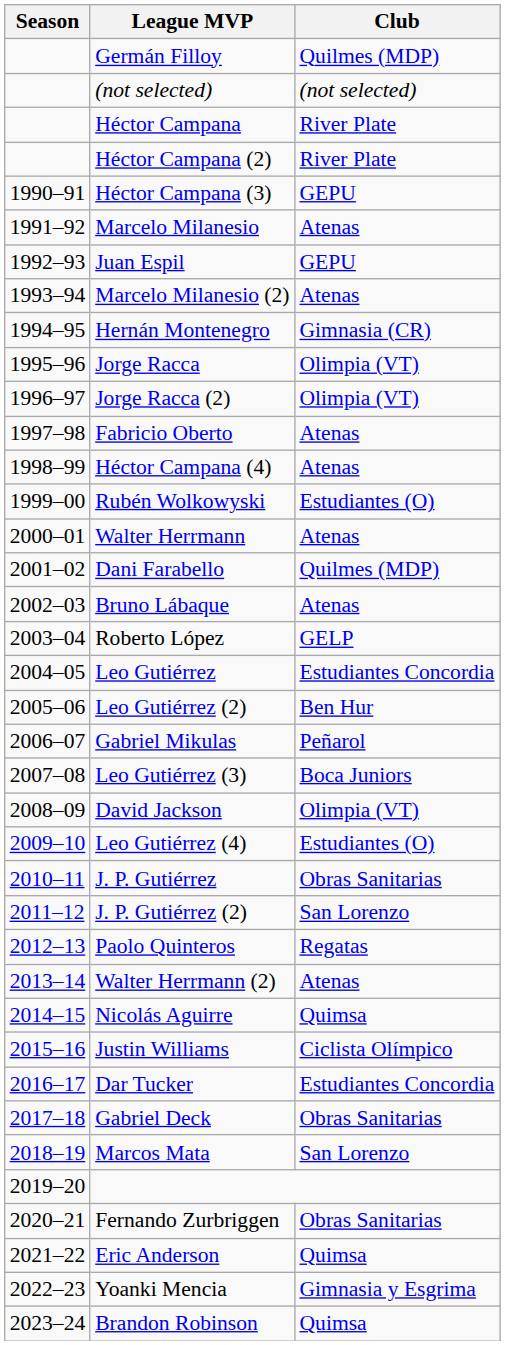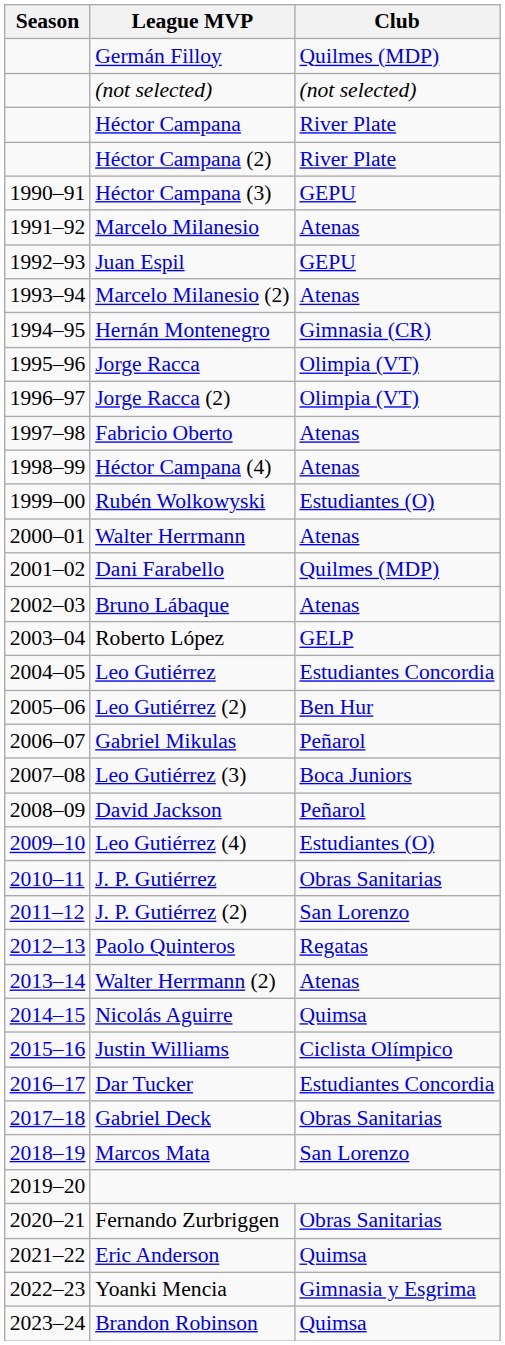 <table class="wikitable sortable">
 <tr>
 <th>Season</th>
 <th>League MVP</th>
 <th>Club</th>
 </tr>
 <tr>
 <td></td>
 <td> <a href='#'>Germán Filloy</a></td>
 <td><a href='#'>Quilmes (MDP)</a></td>
 </tr>
 <tr>
 <td></td>
 <td><em>(not selected)</em></td>
 <td><em>(not selected)</em></td>
 </tr>
 <tr>
 <td></td>
 <td> <a href='#'>Héctor Campana</a></td>
 <td><a href='#'>River Plate</a></td>
 </tr>
 <tr>
 <td></td>
 <td> <a href='#'>Héctor Campana</a> (2)</td>
 <td><a href='#'>River Plate</a></td>
 </tr>
 <tr>
 <td>1990–91</td>
 <td> <a href='#'>Héctor Campana</a> (3)</td>
 <td><a href='#'>GEPU</a></td>
 </tr>
 <tr>
 <td>1991–92</td>
 <td> <a href='#'>Marcelo Milanesio</a></td>
 <td><a href='#'>Atenas</a></td>
 </tr>
 <tr>
 <td>1992–93</td>
 <td> <a href='#'>Juan Espil</a></td>
 <td><a href='#'>GEPU</a></td>
 </tr>
 <tr>
 <td>1993–94</td>
 <td> <a href='#'>Marcelo Milanesio</a> (2)</td>
 <td><a href='#'>Atenas</a></td>
 </tr>
 <tr>
 <td>1994–95</td>
 <td> <a href='#'>Hernán Montenegro</a></td>
 <td><a href='#'>Gimnasia (CR)</a></td>
 </tr>
 <tr>
 <td>1995–96</td>
 <td> <a href='#'>Jorge Racca</a></td>
 <td><a href='#'>Olimpia (VT)</a></td>
 </tr>
 <tr>
 <td>1996–97</td>
 <td> <a href='#'>Jorge Racca</a> (2)</td>
 <td><a href='#'>Olimpia (VT)</a></td>
 </tr>
 <tr>
 <td>1997–98</td>
 <td> <a href='#'>Fabricio Oberto</a></td>
 <td><a href='#'>Atenas</a></td>
 </tr>
 <tr>
 <td>1998–99</td>
 <td> <a href='#'>Héctor Campana</a> (4)</td>
 <td><a href='#'>Atenas</a></td>
 </tr>
 <tr>
 <td>1999–00</td>
 <td> <a href='#'>Rubén Wolkowyski</a></td>
 <td><a href='#'>Estudiantes (O)</a></td>
 </tr>
 <tr>
 <td>2000–01</td>
 <td> <a href='#'>Walter Herrmann</a></td>
 <td><a href='#'>Atenas</a></td>
 </tr>
 <tr>
 <td>2001–02</td>
 <td> <a href='#'>Dani Farabello</a></td>
 <td><a href='#'>Quilmes (MDP)</a></td>
 </tr>
 <tr>
 <td>2002–03</td>
 <td> <a href='#'>Bruno Lábaque</a></td>
 <td><a href='#'>Atenas</a></td>
 </tr>
 <tr>
 <td>2003–04</td>
 <td> Roberto López</td>
 <td><a href='#'>GELP</a></td>
 </tr>
 <tr>
 <td>2004–05</td>
 <td> <a href='#'>Leo Gutiérrez</a></td>
 <td><a href='#'>Estudiantes Concordia</a></td>
 </tr>
 <tr>
 <td>2005–06</td>
 <td> <a href='#'>Leo Gutiérrez</a> (2)</td>
 <td><a href='#'>Ben Hur</a></td>
 </tr>
 <tr>
 <td>2006–07</td>
 <td> <a href='#'>Gabriel Mikulas</a></td>
 <td><a href='#'>Peñarol</a></td>
 </tr>
 <tr>
 <td>2007–08</td>
 <td> <a href='#'>Leo Gutiérrez</a> (3)</td>
 <td><a href='#'>Boca Juniors</a></td>
 </tr>
 <tr>
 <td>2008–09</td>
 <td> <a href='#'>David Jackson</a></td>
-<td><a href='#'>Olimpia (VT)</a></td>
+<td><a href='#'>Peñarol</a></td>
 </tr>
 <tr>
 <td><a href='#'>2009–10</a></td>
 <td> <a href='#'>Leo Gutiérrez</a> (4)</td>
 <td><a href='#'>Estudiantes (O)</a></td>
 </tr>
 <tr>
 <td><a href='#'>2010–11</a></td>
 <td> <a href='#'>J. P. Gutiérrez</a></td>
 <td><a href='#'>Obras Sanitarias</a></td>
 </tr>
 <tr>
 <td><a href='#'>2011–12</a></td>
 <td> <a href='#'>J. P. Gutiérrez</a> (2)</td>
 <td><a href='#'>San Lorenzo</a></td>
 </tr>
 <tr>
 <td><a href='#'>2012–13</a></td>
 <td> <a href='#'>Paolo Quinteros</a></td>
 <td><a href='#'>Regatas</a></td>
 </tr>
 <tr>
 <td><a href='#'>2013–14</a></td>
 <td> <a href='#'>Walter Herrmann</a> (2)</td>
 <td><a href='#'>Atenas</a></td>
 </tr>
 <tr>
 <td><a href='#'>2014–15</a></td>
 <td> <a href='#'>Nicolás Aguirre</a></td>
 <td><a href='#'>Quimsa</a></td>
 </tr>
 <tr>
 <td><a href='#'>2015–16</a></td>
 <td> <a href='#'>Justin Williams</a></td>
 <td><a href='#'>Ciclista Olímpico</a></td>
 </tr>
 <tr>
 <td><a href='#'>2016–17</a></td>
 <td> <a href='#'>Dar Tucker</a></td>
 <td><a href='#'>Estudiantes Concordia</a></td>
 </tr>
 <tr>
 <td><a href='#'>2017–18</a></td>
 <td> <a href='#'>Gabriel Deck</a></td>
 <td><a href='#'>Obras Sanitarias</a></td>
 </tr>
 <tr>
 <td><a href='#'>2018–19</a></td>
 <td> <a href='#'>Marcos Mata</a></td>
 <td><a href='#'>San Lorenzo</a></td>
 </tr>
 <tr>
 <td>2019–20</td>
 <td colspan=2></td>
 </tr>
 <tr>
 <td>2020–21</td>
 <td> Fernando Zurbriggen</td>
 <td><a href='#'>Obras Sanitarias</a></td>
 </tr>
 <tr>
 <td>2021–22</td>
 <td> <a href='#'>Eric Anderson</a></td>
 <td><a href='#'>Quimsa</a></td>
 </tr>
 <tr>
 <td>2022–23</td>
 <td> Yoanki Mencia</td>
 <td><a href='#'>Gimnasia y Esgrima</a></td>
 </tr>
 <tr>
 <td>2023–24</td>
 <td> <a href='#'>Brandon Robinson</a></td>
 <td><a href='#'>Quimsa</a></td>
 </tr>
 </table>
